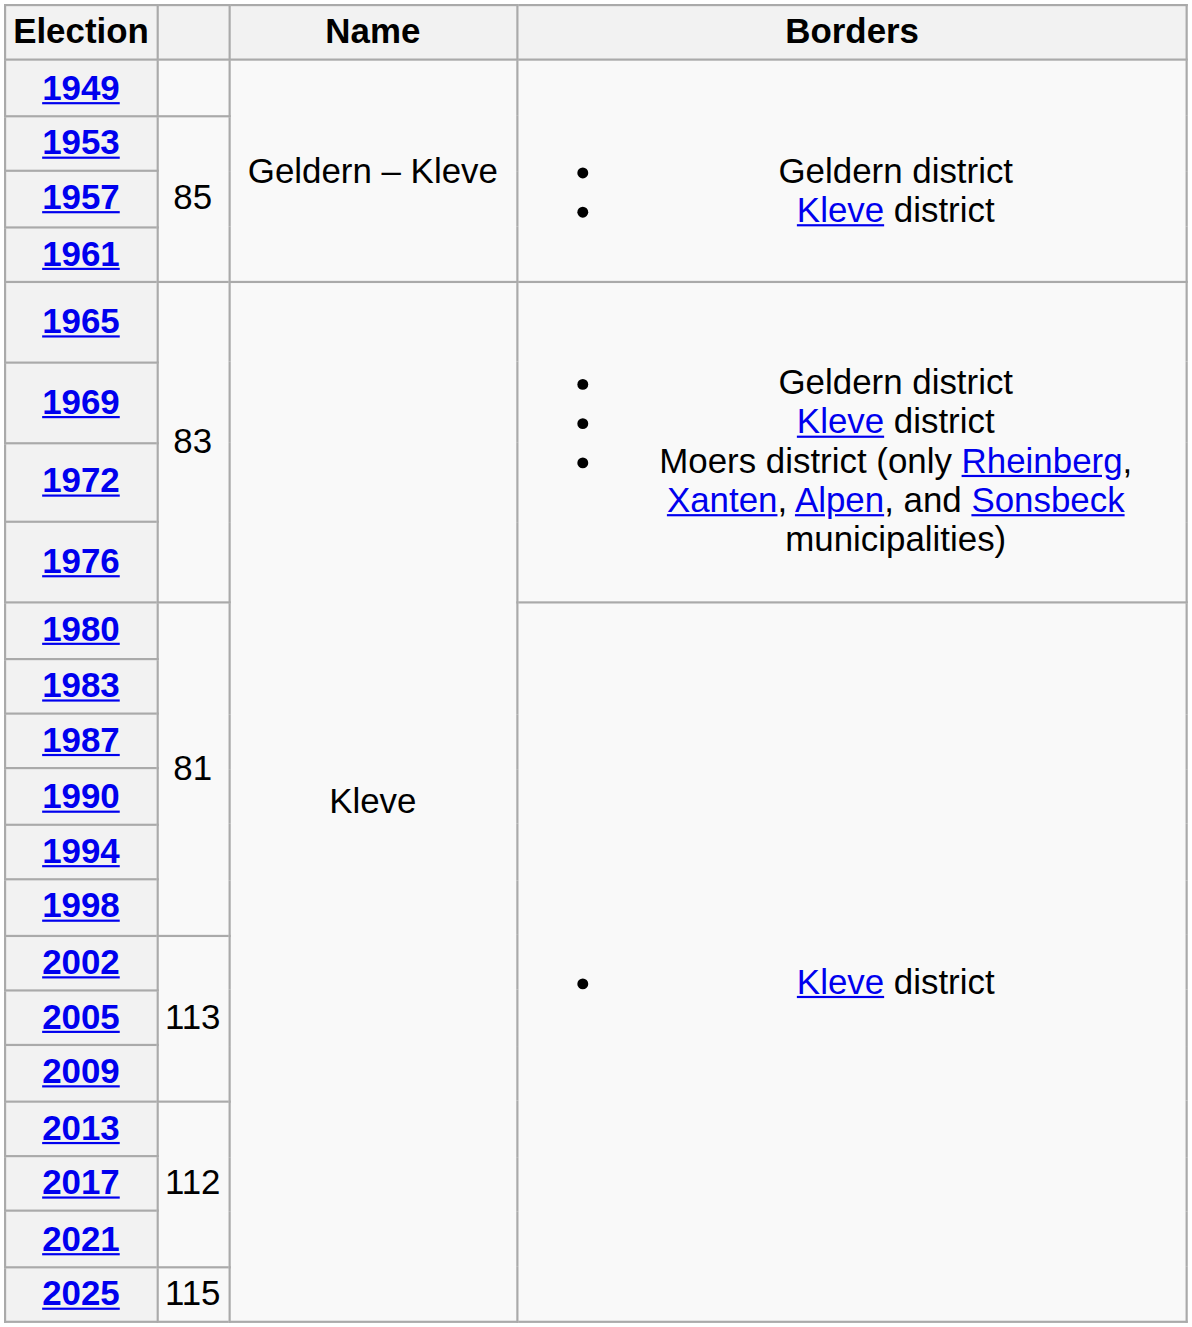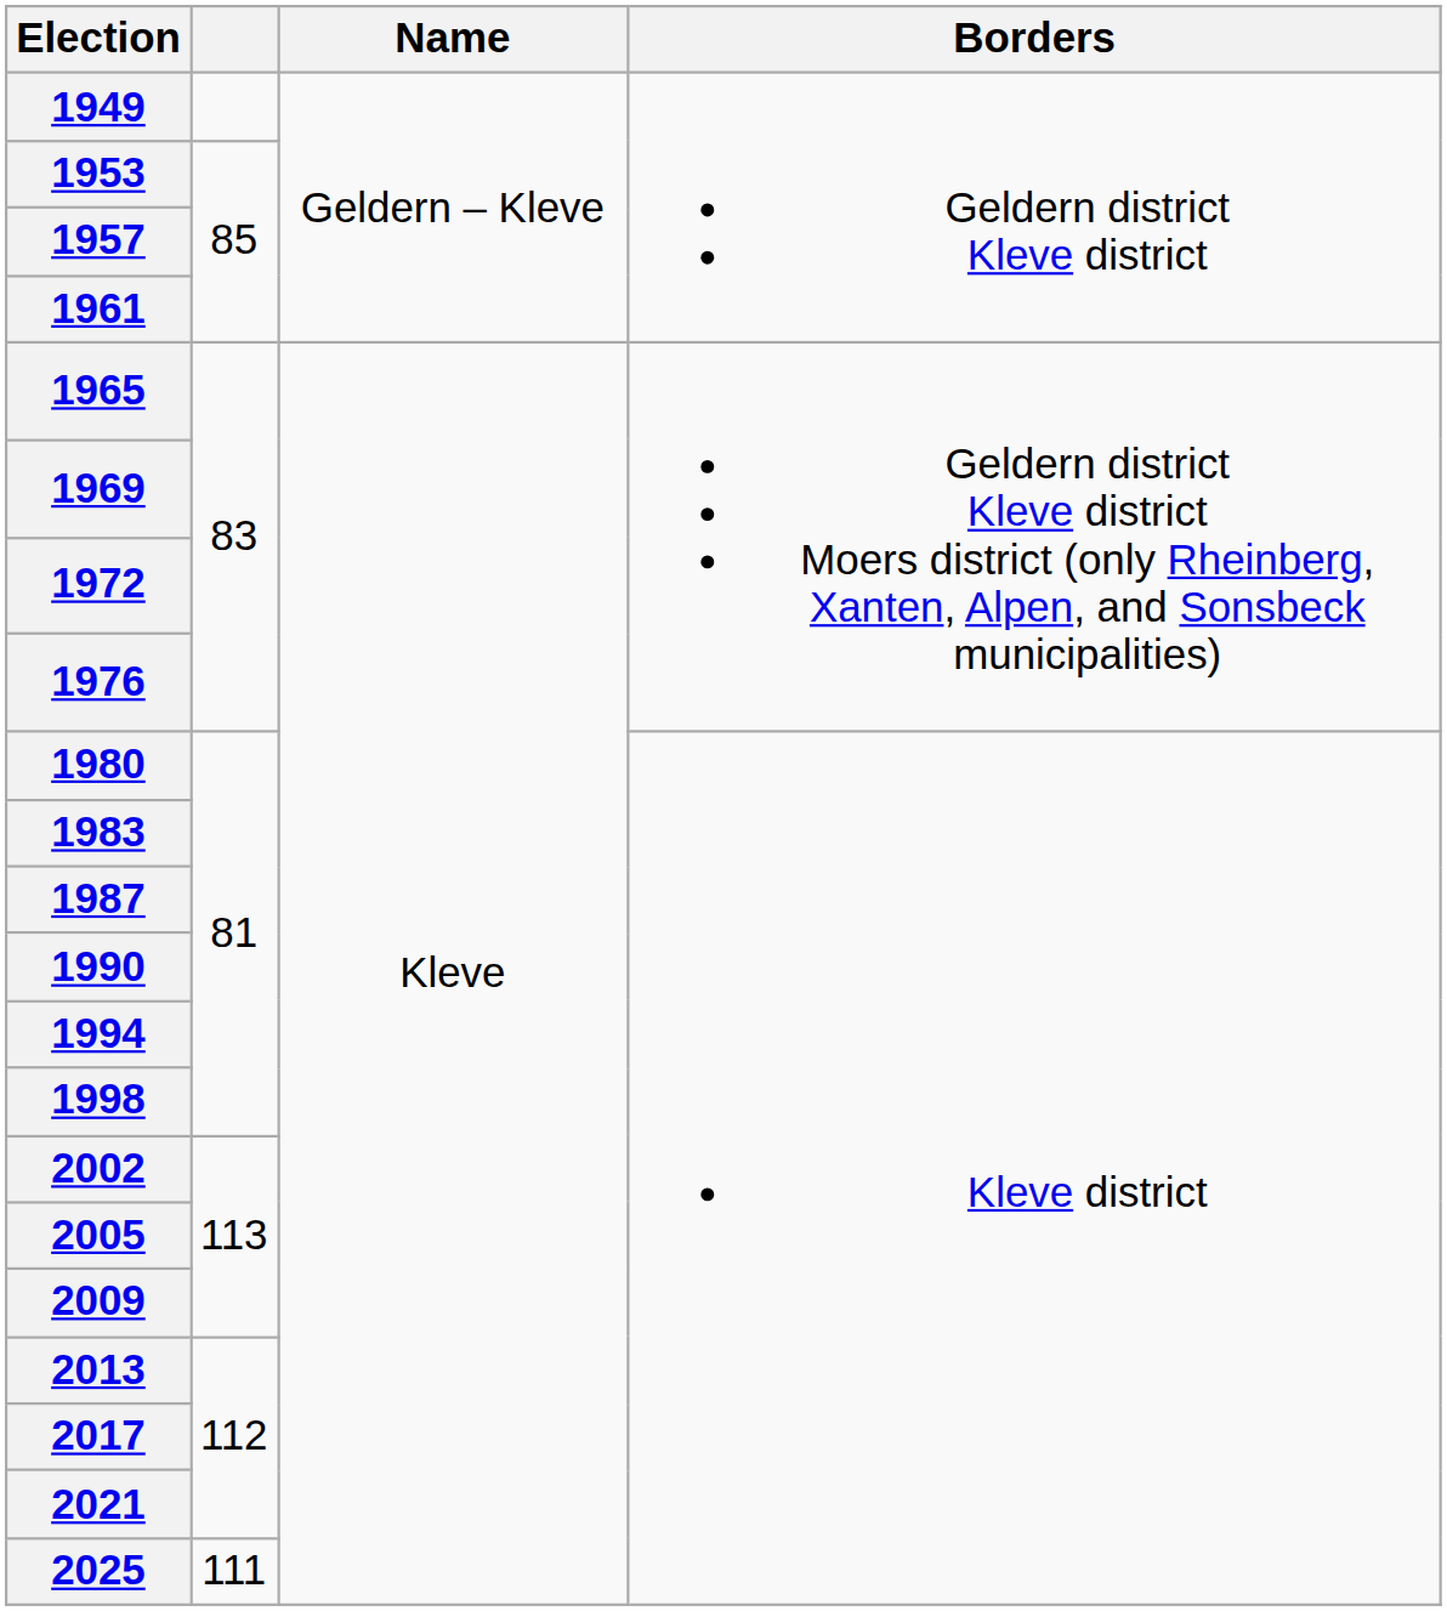 <table class=wikitable style="text-align:center">
 <tr>
 <th>Election</th>
 <th></th>
 <th width=125px>Name</th>
 <th width=300px>Borders</th>
 </tr>
 <tr>
 <th><a href='#'>1949</a></th>
 <td></td>
 <td rowspan=4>Geldern – Kleve</td>
 <td rowspan=4><br><ul><li>Geldern district</li><li><a href='#'>Kleve</a> district</li></ul></td>
 </tr>
 <tr>
 <th><a href='#'>1953</a></th>
 <td rowspan=3>85</td>
 </tr>
 <tr>
 <th><a href='#'>1957</a></th>
 </tr>
 <tr>
 <th><a href='#'>1961</a></th>
 </tr>
 <tr>
 <th><a href='#'>1965</a></th>
 <td rowspan=4>83</td>
 <td rowspan=17>Kleve</td>
 <td rowspan=4><br><ul><li>Geldern district</li><li><a href='#'>Kleve</a> district</li><li>Moers district (only <a href='#'>Rheinberg</a>, <a href='#'>Xanten</a>, <a href='#'>Alpen</a>, and <a href='#'>Sonsbeck</a> municipalities)</li></ul></td>
 </tr>
 <tr>
 <th><a href='#'>1969</a></th>
 </tr>
 <tr>
 <th><a href='#'>1972</a></th>
 </tr>
 <tr>
 <th><a href='#'>1976</a></th>
 </tr>
 <tr>
 <th><a href='#'>1980</a></th>
 <td rowspan=6>81</td>
 <td rowspan=13><br><ul><li><a href='#'>Kleve</a> district</li></ul></td>
 </tr>
 <tr>
 <th><a href='#'>1983</a></th>
 </tr>
 <tr>
 <th><a href='#'>1987</a></th>
 </tr>
 <tr>
 <th><a href='#'>1990</a></th>
 </tr>
 <tr>
 <th><a href='#'>1994</a></th>
 </tr>
 <tr>
 <th><a href='#'>1998</a></th>
 </tr>
 <tr>
 <th><a href='#'>2002</a></th>
 <td rowspan=3>113</td>
 </tr>
 <tr>
 <th><a href='#'>2005</a></th>
 </tr>
 <tr>
 <th><a href='#'>2009</a></th>
 </tr>
 <tr>
 <th><a href='#'>2013</a></th>
 <td rowspan=3>112</td>
 </tr>
 <tr>
 <th><a href='#'>2017</a></th>
 </tr>
 <tr>
 <th><a href='#'>2021</a></th>
 </tr>
 <tr>
 <th><a href='#'>2025</a></th>
-<td>115</td>
+<td>111</td>
 </tr>
 </table>
